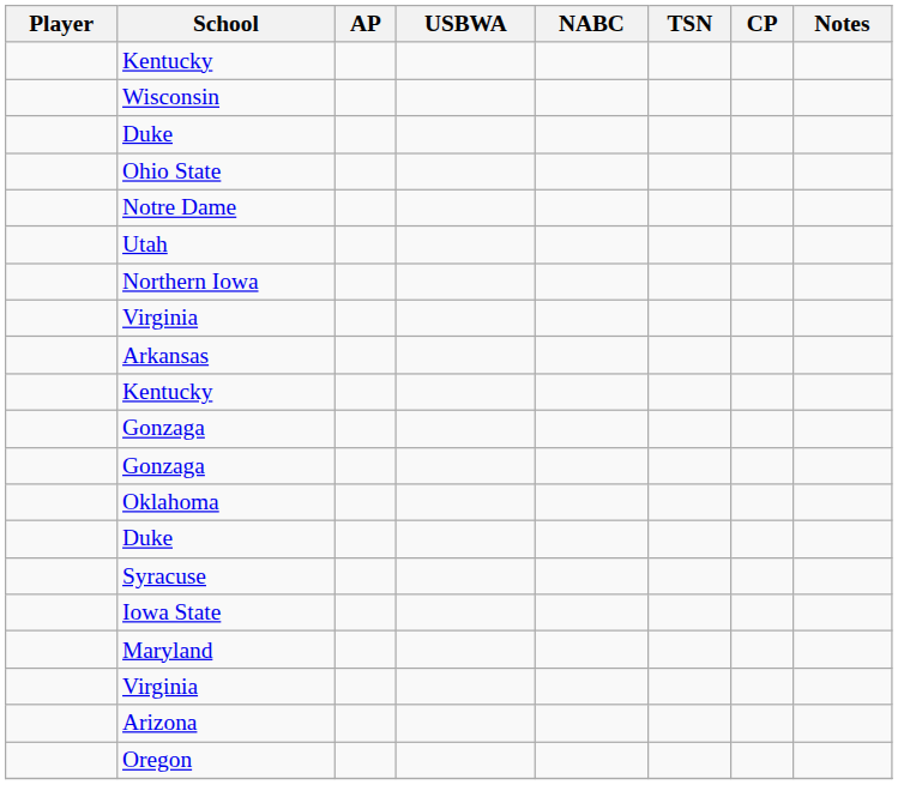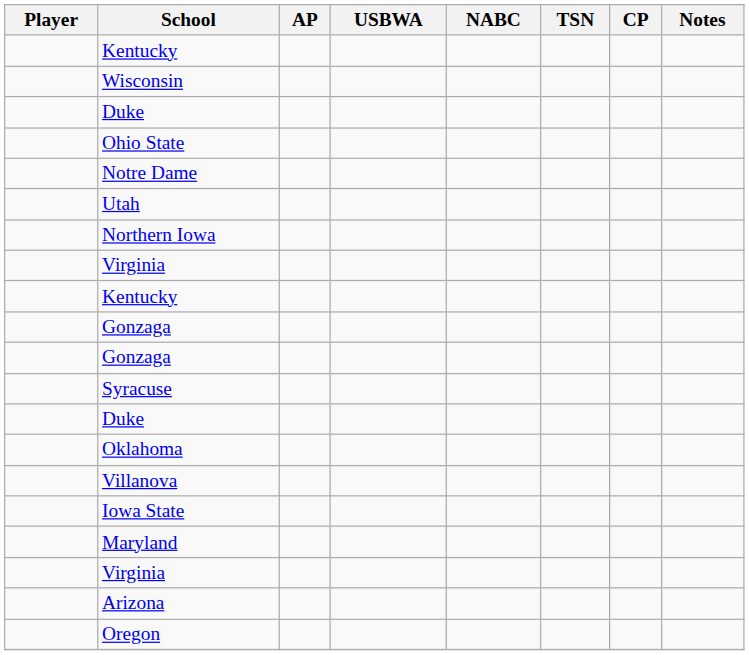 <table class="wikitable sortable" style="width:98%;">
 <tr>
 <th>Player</th>
 <th>School</th>
 <th>AP</th>
 <th>USBWA</th>
 <th>NABC</th>
 <th>TSN</th>
 <th>CP</th>
 <th class="unsortable">Notes</th>
 </tr>
 <tr>
 <td></td>
 <td><a href='#'>Kentucky</a></td>
 <td data-sort-value="01"></td>
 <td data-sort-value="01"></td>
 <td data-sort-value="01"></td>
 <td data-sort-value="01"></td>
 <td data-sort-value="12"></td>
 <td></td>
 </tr>
 <tr>
 <td></td>
 <td><a href='#'>Wisconsin</a></td>
 <td data-sort-value="01"></td>
 <td data-sort-value="01"></td>
 <td data-sort-value="01"></td>
 <td data-sort-value="01"></td>
 <td data-sort-value="12"></td>
 <td></td>
 </tr>
 <tr>
 <td></td>
 <td><a href='#'>Duke</a></td>
 <td data-sort-value="01"></td>
 <td data-sort-value="01"></td>
 <td data-sort-value="01"></td>
 <td data-sort-value="01"></td>
 <td data-sort-value="12"></td>
 <td></td>
 </tr>
 <tr>
 <td></td>
 <td><a href='#'>Ohio State</a></td>
 <td data-sort-value="01"></td>
 <td data-sort-value="01"></td>
 <td data-sort-value="01"></td>
 <td data-sort-value="01"></td>
 <td data-sort-value="12"></td>
 <td></td>
 </tr>
 <tr>
 <td></td>
 <td><a href='#'>Notre Dame</a></td>
 <td data-sort-value="01"></td>
 <td data-sort-value="01"></td>
 <td data-sort-value="01"></td>
 <td data-sort-value="02"></td>
 <td data-sort-value="11"></td>
 <td></td>
 </tr>
 <tr>
 <td></td>
 <td><a href='#'>Utah</a></td>
 <td data-sort-value="02"></td>
 <td data-sort-value="02"></td>
 <td data-sort-value="02"></td>
 <td data-sort-value="01"></td>
 <td data-sort-value="09"></td>
 <td></td>
 </tr>
 <tr>
 <td></td>
 <td><a href='#'>Northern Iowa</a></td>
 <td data-sort-value="02"></td>
 <td data-sort-value="02"></td>
 <td data-sort-value="02"></td>
 <td data-sort-value="02"></td>
 <td data-sort-value="08"></td>
 <td></td>
 </tr>
 <tr>
 <td></td>
 <td><a href='#'>Virginia</a></td>
 <td data-sort-value="02"></td>
 <td data-sort-value="02"></td>
 <td data-sort-value="02"></td>
 <td></td>
 <td data-sort-value="06"></td>
 <td></td>
 </tr>
 <tr>
 <td></td>
-<td><a href='#'>Arkansas</a></td>
-<td data-sort-value="02"></td>
-<td data-sort-value="02"></td>
-<td></td>
-<td data-sort-value="03"></td>
-<td data-sort-value="05"></td>
-<td></td>
-</tr>
-<tr>
-<td></td>
 <td><a href='#'>Kentucky</a></td>
 <td data-sort-value="02"></td>
 <td></td>
 <td data-sort-value="02"></td>
 <td data-sort-value="03"></td>
 <td data-sort-value="05"></td>
 <td></td>
 </tr>
 <tr>
 <td></td>
 <td><a href='#'>Gonzaga</a></td>
 <td data-sort-value="03"></td>
 <td data-sort-value="02"></td>
 <td data-sort-value="02"></td>
 <td></td>
 <td data-sort-value="05"></td>
 <td></td>
 </tr>
 <tr>
 <td></td>
 <td><a href='#'>Gonzaga</a></td>
 <td data-sort-value="03"></td>
 <td></td>
 <td data-sort-value="03"></td>
 <td data-sort-value="03"></td>
 <td data-sort-value="03"></td>
 <td></td>
 </tr>
 <tr>
 <td></td>
-<td><a href='#'>Oklahoma</a></td>
+<td><a href='#'>Syracuse</a></td>
 <td data-sort-value="03"></td>
 <td></td>
+<td></td>
 <td data-sort-value="03"></td>
-<td></td>
 <td data-sort-value="02"></td>
 <td></td>
 </tr>
 <tr>
 <td></td>
 <td><a href='#'>Duke</a></td>
 <td></td>
 <td></td>
 <td></td>
 <td data-sort-value="02"></td>
 <td data-sort-value="02"></td>
 <td></td>
 </tr>
 <tr>
 <td></td>
-<td><a href='#'>Syracuse</a></td>
+<td><a href='#'>Oklahoma</a></td>
 <td data-sort-value="03"></td>
 <td></td>
+<td data-sort-value="03"></td>
 <td></td>
-<td data-sort-value="03"></td>
+<td data-sort-value="02"></td>
+<td></td>
+</tr>
+<tr>
+<td></td>
+<td><a href='#'>Villanova</a></td>
+<td></td>
+<td></td>
+<td></td>
+<td data-sort-value="02"></td>
 <td data-sort-value="02"></td>
 <td></td>
 </tr>
 <tr>
 <td></td>
 <td><a href='#'>Iowa State</a></td>
 <td data-sort-value="03"></td>
 <td></td>
 <td data-sort-value="03"></td>
 <td></td>
 <td data-sort-value="02"></td>
 <td></td>
 </tr>
 <tr>
 <td></td>
 <td><a href='#'>Maryland</a></td>
 <td></td>
 <td></td>
 <td></td>
 <td data-sort-value="02"></td>
 <td data-sort-value="02"></td>
 <td></td>
 </tr>
 <tr>
 <td></td>
 <td><a href='#'>Virginia</a></td>
 <td></td>
 <td></td>
 <td data-sort-value="03"></td>
 <td></td>
 <td data-sort-value="01"></td>
 <td></td>
 </tr>
 <tr>
 <td></td>
 <td><a href='#'>Arizona</a></td>
 <td></td>
 <td></td>
 <td data-sort-value="03"></td>
 <td></td>
 <td data-sort-value="01"></td>
 <td></td>
 </tr>
 <tr>
 <td></td>
 <td><a href='#'>Oregon</a></td>
 <td></td>
 <td></td>
 <td></td>
 <td data-sort-value="03"></td>
 <td data-sort-value="01"></td>
 <td></td>
 </tr>
 <tr>
 </tr>
 </table>
